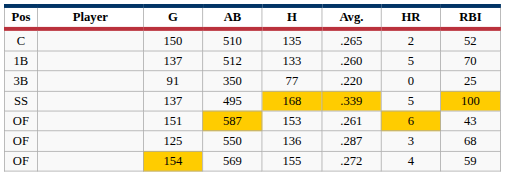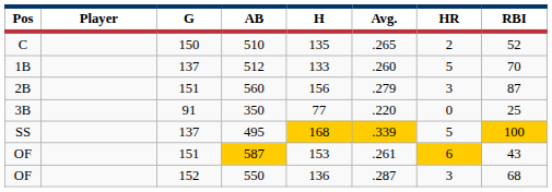 <table class="wikitable sortable">
 <tr>
 <th style="background:#FFFFFF; border-top:#023465 5px solid; border-bottom:#ba313c 5px solid;" width="5%">Pos</th>
 <th style="background:#FFFFFF; border-top:#023465 5px solid; border-bottom:#ba313c 5px solid;" width="16%">Player</th>
 <th style="background:#FFFFFF; border-top:#023465 5px solid; border-bottom:#ba313c 5px solid;" width="9%">G</th>
 <th style="background:#FFFFFF; border-top:#023465 5px solid; border-bottom:#ba313c 5px solid;" width="9%">AB</th>
 <th style="background:#FFFFFF; border-top:#023465 5px solid; border-bottom:#ba313c 5px solid;" width="9%">H</th>
 <th style="background:#FFFFFF; border-top:#023465 5px solid; border-bottom:#ba313c 5px solid;" width="9%">Avg.</th>
 <th style="background:#FFFFFF; border-top:#023465 5px solid; border-bottom:#ba313c 5px solid;" width="9%">HR</th>
 <th style="background:#FFFFFF; border-top:#023465 5px solid; border-bottom:#ba313c 5px solid;" width="9%">RBI</th>
 </tr>
 <tr align="center">
 <td>C</td>
 <td></td>
 <td>150</td>
 <td>510</td>
 <td>135</td>
 <td>.265</td>
 <td>2</td>
 <td>52</td>
 </tr>
 <tr align="center">
 <td>1B</td>
 <td></td>
 <td>137</td>
 <td>512</td>
 <td>133</td>
 <td>.260</td>
 <td>5</td>
 <td>70</td>
+</tr>
+<tr align="center">
+<td>2B</td>
+<td></td>
+<td>151</td>
+<td>560</td>
+<td>156</td>
+<td>.279</td>
+<td>3</td>
+<td>87</td>
 </tr>
 <tr align="center">
 <td>3B</td>
 <td></td>
 <td>91</td>
 <td>350</td>
 <td>77</td>
 <td>.220</td>
 <td>0</td>
 <td>25</td>
 </tr>
 <tr align="center">
 <td>SS</td>
 <td></td>
 <td>137</td>
 <td>495</td>
 <td bgcolor=#ffcc00>168</td>
 <td bgcolor=#ffcc00>.339</td>
 <td>5</td>
 <td bgcolor=#ffcc00>100</td>
 </tr>
 <tr align="center">
 <td>OF</td>
 <td></td>
 <td>151</td>
 <td bgcolor=#ffcc00>587</td>
 <td>153</td>
 <td>.261</td>
 <td bgcolor=#ffcc00>6</td>
 <td>43</td>
 </tr>
 <tr align="center">
 <td>OF</td>
 <td></td>
-<td>125</td>
+<td>152</td>
 <td>550</td>
 <td>136</td>
 <td>.287</td>
 <td>3</td>
 <td>68</td>
 </tr>
-<tr align="center">
-<td>OF</td>
-<td></td>
-<td bgcolor=#ffcc00>154</td>
-<td>569</td>
-<td>155</td>
-<td>.272</td>
-<td>4</td>
-<td>59</td>
-</tr>
 </table>
